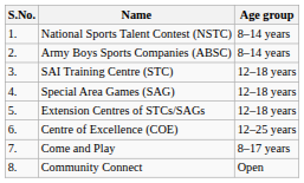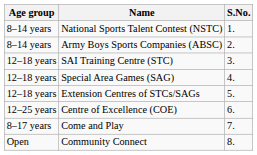 <table class="wikitable">
 <tr>
+<th>Age group</th>
+<th>Name</th>
 <th>S.No.</th>
-<th>Name</th>
-<th>Age group</th>
 </tr>
 <tr>
+<td>8–14 years</td>
+<td>National Sports Talent Contest (NSTC)</td>
 <td>1.</td>
-<td>National Sports Talent Contest (NSTC)</td>
-<td>8–14 years</td>
 </tr>
 <tr>
+<td>8–14 years</td>
+<td>Army Boys Sports Companies (ABSC)</td>
 <td>2.</td>
-<td>Army Boys Sports Companies (ABSC)</td>
-<td>8–14 years</td>
 </tr>
 <tr>
+<td>12–18 years</td>
+<td>SAI Training Centre (STC)</td>
 <td>3.</td>
-<td>SAI Training Centre (STC)</td>
-<td>12–18 years</td>
 </tr>
 <tr>
+<td>12–18 years</td>
+<td>Special Area Games (SAG)</td>
 <td>4.</td>
-<td>Special Area Games (SAG)</td>
-<td>12–18 years</td>
 </tr>
 <tr>
+<td>12–18 years</td>
+<td>Extension Centres of STCs/SAGs</td>
 <td>5.</td>
-<td>Extension Centres of STCs/SAGs</td>
-<td>12–18 years</td>
 </tr>
 <tr>
+<td>12–25 years</td>
+<td>Centre of Excellence (COE)</td>
 <td>6.</td>
-<td>Centre of Excellence (COE)</td>
-<td>12–25 years</td>
 </tr>
 <tr>
+<td>8–17 years</td>
+<td>Come and Play</td>
 <td>7.</td>
-<td>Come and Play</td>
-<td>8–17 years</td>
 </tr>
 <tr>
+<td>Open</td>
+<td>Community Connect</td>
 <td>8.</td>
-<td>Community Connect</td>
-<td>Open</td>
 </tr>
 </table>
